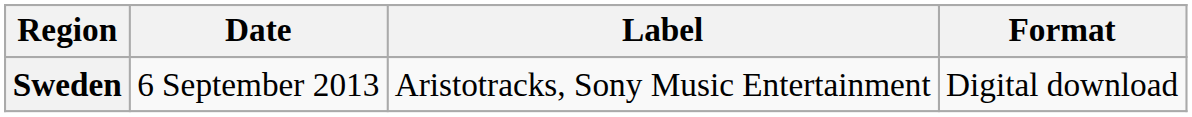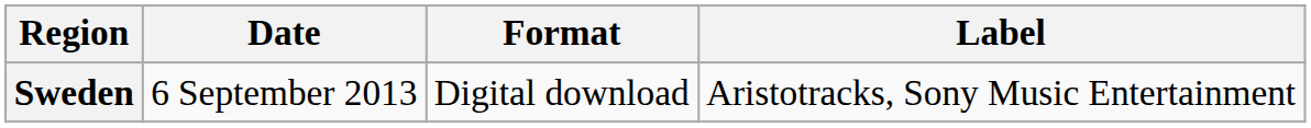 <table class="wikitable plainrowheaders">
 <tr>
 <th scope="col">Region</th>
 <th scope="col">Date</th>
+<th scope="col">Format</th>
 <th scope="col">Label</th>
-<th scope="col">Format</th>
 </tr>
 <tr>
 <th scope="row">Sweden</th>
 <td>6 September 2013</td>
+<td>Digital download</td>
 <td>Aristotracks, Sony Music Entertainment</td>
-<td>Digital download</td>
 </tr>
 </table>
